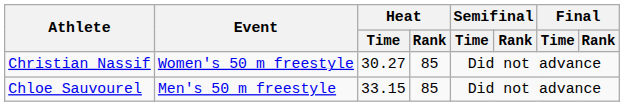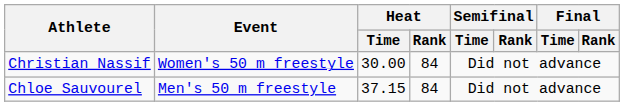 <table class=wikitable style="font-size:90%">
 <tr>
 <th rowspan="2">Athlete</th>
 <th rowspan="2">Event</th>
 <th colspan="2">Heat</th>
 <th colspan="2">Semifinal</th>
 <th colspan="2">Final</th>
 </tr>
 <tr style="font-size:95%">
 <th>Time</th>
 <th>Rank</th>
 <th>Time</th>
 <th>Rank</th>
 <th>Time</th>
 <th>Rank</th>
 </tr>
 <tr align=center>
 <td align=left><a href='#'>Christian Nassif</a></td>
 <td align=left><a href='#'>Women's 50 m freestyle</a></td>
-<td>30.27</td>
-<td>85</td>
+<td>30.00</td>
+<td>84</td>
 <td colspan=4>Did not advance</td>
 </tr>
 <tr align=center>
 <td align=left><a href='#'>Chloe Sauvourel</a></td>
 <td align=left><a href='#'>Men's 50 m freestyle</a></td>
-<td>33.15</td>
-<td>85</td>
+<td>37.15</td>
+<td>84</td>
 <td colspan=4>Did not advance</td>
 </tr>
 </table>
